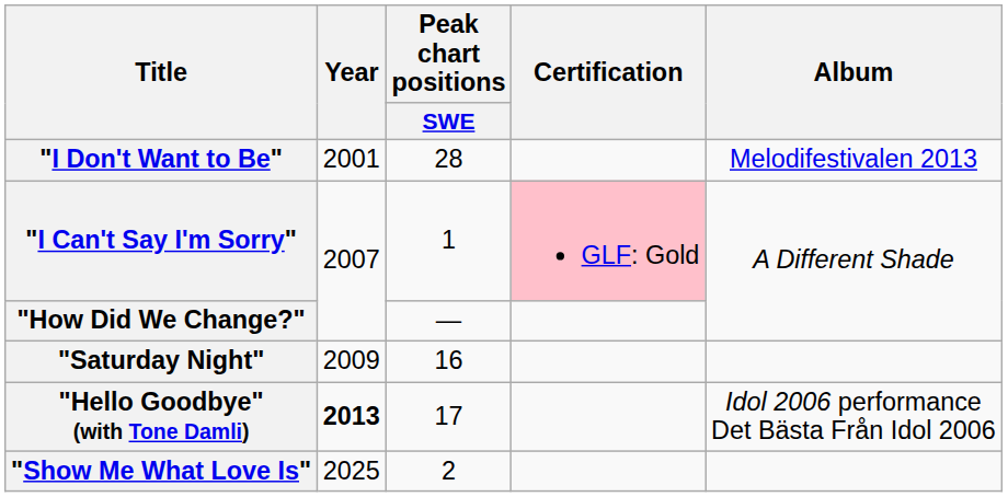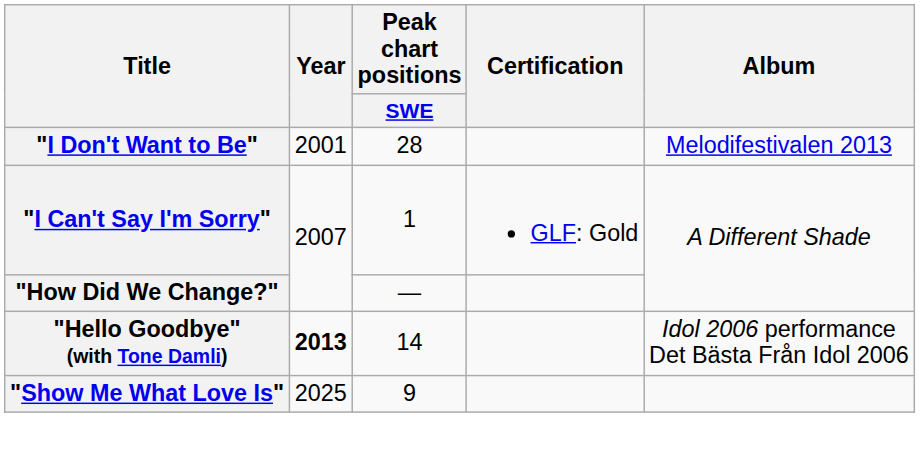 <table class="wikitable plainrowheaders" style="text-align:center">
 <tr>
 <th scope="col" rowspan="2">Title</th>
 <th scope="col" rowspan="2">Year</th>
 <th scope="col" colspan="1">Peak chart positions</th>
 <th scope="col" rowspan="2">Certification</th>
 <th scope="col" rowspan="2">Album</th>
 </tr>
 <tr>
 <th scope="col" style="width:3em;font-size:90%"><a href='#'>SWE</a><br></th>
 </tr>
 <tr>
 <th scope="row">"<a href='#'>I Don't Want to Be</a>"</th>
 <td>2001</td>
 <td>28</td>
 <td></td>
 <td><a href='#'>Melodifestivalen 2013</a></td>
 </tr>
 <tr>
 <th scope="row">"<a href='#'>I Can't Say I'm Sorry</a>"</th>
 <td rowspan="2">2007</td>
 <td>1</td>
-<td style="background: pink;"><br><ul><li><a href='#'>GLF</a>: Gold</li></ul></td>
+<td><br><ul><li><a href='#'>GLF</a>: Gold</li></ul></td>
 <td style="text-align:center;" rowspan="2"><em>A Different Shade</em></td>
 </tr>
 <tr>
 <th scope="row">"How Did We Change?"</th>
 <td>—</td>
 <td></td>
 </tr>
 <tr>
-<th scope="row">"Saturday Night"</th>
-<td>2009</td>
-<td>16</td>
-<td></td>
-<td></td>
-</tr>
-<tr>
 <th scope="row">"Hello Goodbye" <br><small>(with <a href='#'>Tone Damli</a>)</small></th>
 <td><strong>2013</strong></td>
-<td>17</td>
+<td>14</td>
 <td></td>
 <td><em>Idol 2006</em> performance <br> Det Bästa Från Idol 2006</td>
 </tr>
 <tr>
 <th scope="row">"<a href='#'>Show Me What Love Is</a>"</th>
 <td>2025</td>
-<td>2<br></td>
+<td>9<br></td>
 <td></td>
 <td></td>
 </tr>
 </table>
